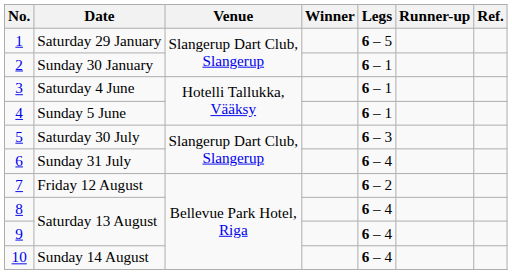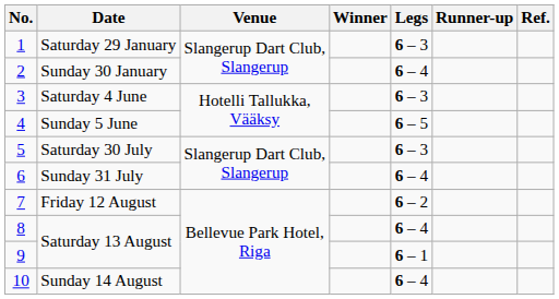 <table class="wikitable">
 <tr>
 <th>No.</th>
 <th>Date</th>
 <th>Venue</th>
 <th>Winner</th>
 <th>Legs</th>
 <th>Runner-up</th>
 <th>Ref.</th>
 </tr>
 <tr>
 <td align=center><a href='#'>1</a></td>
 <td align=left>Saturday 29 January</td>
 <td align="center" rowspan="2">Slangerup Dart Club,<br> <a href='#'>Slangerup</a></td>
 <td align="right"></td>
-<td align="center"><strong>6</strong> – 5</td>
+<td align="center"><strong>6</strong> – 3</td>
 <td></td>
 <td align="center"></td>
 </tr>
 <tr>
 <td align=center><a href='#'>2</a></td>
 <td align=left>Sunday 30 January</td>
 <td align="right"></td>
-<td align="center"><strong>6</strong> – 1</td>
+<td align="center"><strong>6</strong> – 4</td>
 <td></td>
 <td align="center"></td>
 </tr>
 <tr>
 <td align=center><a href='#'>3</a></td>
 <td align=left>Saturday 4 June</td>
 <td align="center" rowspan="2">Hotelli Tallukka,<br> <a href='#'>Vääksy</a></td>
 <td align="right"></td>
-<td align="center"><strong>6</strong> – 1</td>
+<td align="center"><strong>6</strong> – 3</td>
 <td></td>
 <td align="center"></td>
 </tr>
 <tr>
 <td align=center><a href='#'>4</a></td>
 <td align=left>Sunday 5 June</td>
 <td align="right"></td>
-<td align="center"><strong>6</strong> – 1</td>
+<td align="center"><strong>6</strong> – 5</td>
 <td></td>
 <td align="center"></td>
 </tr>
 <tr>
 <td align=center><a href='#'>5</a></td>
 <td align=left>Saturday 30 July</td>
 <td align="center" rowspan="2">Slangerup Dart Club,<br> <a href='#'>Slangerup</a></td>
 <td align="right"></td>
 <td align="center"><strong>6</strong> – 3</td>
 <td></td>
 <td align="center"></td>
 </tr>
 <tr>
 <td align=center><a href='#'>6</a></td>
 <td align=left>Sunday 31 July</td>
 <td align="right"></td>
 <td align="center"><strong>6</strong> – 4</td>
 <td></td>
 <td align="center"></td>
 </tr>
 <tr>
 <td align=center><a href='#'>7</a></td>
 <td align=left>Friday 12 August</td>
 <td align="center" rowspan="4">Bellevue Park Hotel,<br> <a href='#'>Riga</a></td>
 <td align="right"></td>
 <td align="center"><strong>6</strong> – 2</td>
 <td></td>
 <td align="center"></td>
 </tr>
 <tr>
 <td align=center><a href='#'>8</a></td>
 <td align=left rowspan="2">Saturday 13 August</td>
 <td align="right"></td>
 <td align="center"><strong>6</strong> – 4</td>
 <td></td>
 <td align="center"></td>
 </tr>
 <tr>
 <td align=center><a href='#'>9</a></td>
 <td align="right"></td>
-<td align="center"><strong>6</strong> – 4</td>
+<td align="center"><strong>6</strong> – 1</td>
 <td></td>
 <td align="center"></td>
 </tr>
 <tr>
 <td align=center><a href='#'>10</a></td>
 <td align=left>Sunday 14 August</td>
 <td align="right"></td>
 <td align="center"><strong>6</strong> – 4</td>
 <td></td>
 <td align="center"></td>
 </tr>
 </table>
